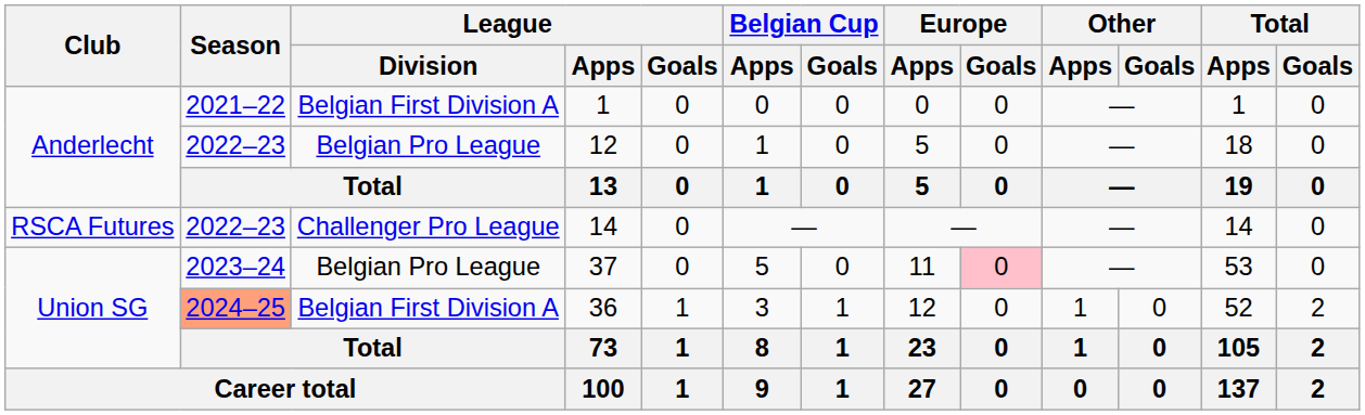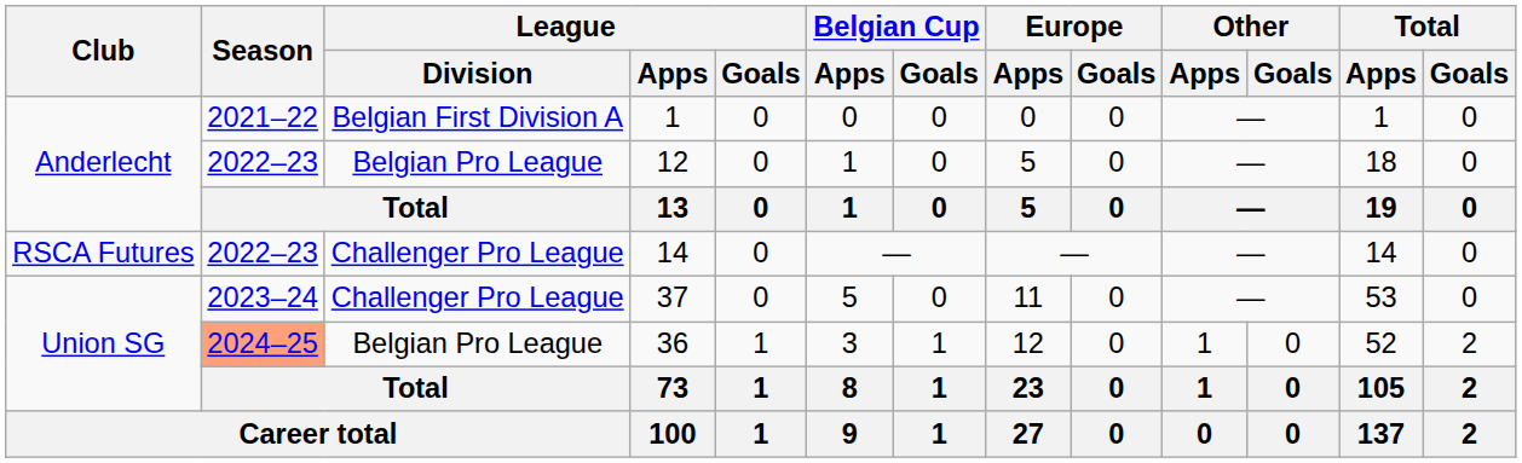 <table class="wikitable" style="text-align: center">
 <tr>
 <th rowspan="2">Club</th>
 <th rowspan="2">Season</th>
 <th colspan="3">League</th>
 <th colspan="2"><a href='#'>Belgian Cup</a></th>
 <th colspan="2">Europe</th>
 <th colspan="2">Other</th>
 <th colspan="2">Total</th>
 </tr>
 <tr>
 <th>Division</th>
 <th>Apps</th>
 <th>Goals</th>
 <th>Apps</th>
 <th>Goals</th>
 <th>Apps</th>
 <th>Goals</th>
 <th>Apps</th>
 <th>Goals</th>
 <th>Apps</th>
 <th>Goals</th>
 </tr>
 <tr>
 <td rowspan="3"><a href='#'>Anderlecht</a></td>
 <td><a href='#'>2021–22</a></td>
 <td><a href='#'>Belgian First Division A</a></td>
 <td>1</td>
 <td>0</td>
 <td>0</td>
 <td>0</td>
 <td>0</td>
 <td>0</td>
 <td colspan="2">—</td>
 <td>1</td>
 <td>0</td>
 </tr>
 <tr>
 <td><a href='#'>2022–23</a></td>
 <td><a href='#'>Belgian Pro League</a></td>
 <td>12</td>
 <td>0</td>
 <td>1</td>
 <td>0</td>
 <td>5</td>
 <td>0</td>
 <td colspan="2">—</td>
 <td>18</td>
 <td>0</td>
 </tr>
 <tr>
 <th colspan="2">Total</th>
 <th>13</th>
 <th>0</th>
 <th>1</th>
 <th>0</th>
 <th>5</th>
 <th>0</th>
 <th colspan="2">—</th>
 <th>19</th>
 <th>0</th>
 </tr>
 <tr>
 <td><a href='#'>RSCA Futures</a></td>
 <td><a href='#'>2022–23</a></td>
 <td><a href='#'>Challenger Pro League</a></td>
 <td>14</td>
 <td>0</td>
 <td colspan="2">—</td>
 <td colspan="2">—</td>
 <td colspan="2">—</td>
 <td>14</td>
 <td>0</td>
 </tr>
 <tr>
 <td rowspan="3"><a href='#'>Union SG</a></td>
 <td><a href='#'>2023–24</a></td>
-<td>Belgian Pro League</td>
+<td><a href='#'>Challenger Pro League</a></td>
 <td>37</td>
 <td>0</td>
 <td>5</td>
 <td>0</td>
 <td>11</td>
-<td style="background: pink;">0</td>
+<td>0</td>
 <td colspan="2">—</td>
 <td>53</td>
 <td>0</td>
 </tr>
 <tr>
 <td style="background: lightsalmon;"><a href='#'>2024–25</a></td>
-<td><a href='#'>Belgian First Division A</a></td>
+<td>Belgian Pro League</td>
 <td>36</td>
 <td>1</td>
 <td>3</td>
 <td>1</td>
 <td>12</td>
 <td>0</td>
 <td>1</td>
 <td>0</td>
 <td>52</td>
 <td>2</td>
 </tr>
 <tr>
 <th colspan="2">Total</th>
 <th>73</th>
 <th>1</th>
 <th>8</th>
 <th>1</th>
 <th>23</th>
 <th>0</th>
 <th>1</th>
 <th>0</th>
 <th>105</th>
 <th>2</th>
 </tr>
 <tr>
 <th colspan="3">Career total</th>
 <th>100</th>
 <th>1</th>
 <th>9</th>
 <th>1</th>
 <th>27</th>
 <th>0</th>
 <th>0</th>
 <th>0</th>
 <th>137</th>
 <th>2</th>
 </tr>
 </table>
